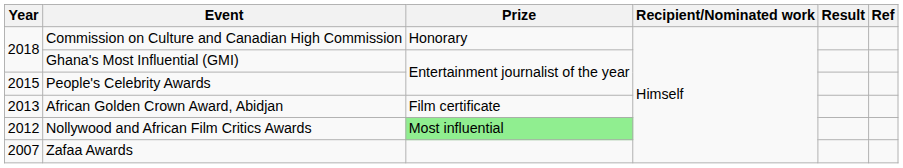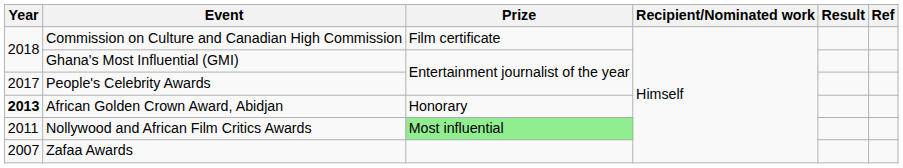 <table class="wikitable">
 <tr>
 <th>Year</th>
 <th>Event</th>
 <th>Prize</th>
 <th>Recipient/Nominated work</th>
 <th>Result</th>
 <th>Ref</th>
 </tr>
 <tr>
 <td rowspan="2">2018</td>
 <td>Commission on Culture and Canadian High Commission</td>
-<td>Honorary</td>
+<td>Film certificate</td>
 <td rowspan="6">Himself</td>
 <td></td>
 <td></td>
 </tr>
 <tr>
 <td>Ghana's Most Influential (GMI)</td>
 <td rowspan="2">Entertainment journalist of the year</td>
 <td></td>
 <td></td>
 </tr>
 <tr>
-<td>2015</td>
+<td>2017</td>
 <td>People's Celebrity Awards</td>
 <td></td>
 <td></td>
 </tr>
 <tr>
-<td>2013</td>
+<td><strong>2013</strong></td>
 <td>African Golden Crown Award, Abidjan</td>
-<td>Film certificate</td>
+<td>Honorary</td>
 <td></td>
 <td></td>
 </tr>
 <tr>
-<td>2012</td>
+<td>2011</td>
 <td>Nollywood and African Film Critics Awards</td>
 <td style="background: lightgreen;">Most influential</td>
 <td></td>
 <td></td>
 </tr>
 <tr>
 <td>2007</td>
 <td>Zafaa Awards </td>
 <td></td>
 <td></td>
 <td></td>
 </tr>
 </table>
